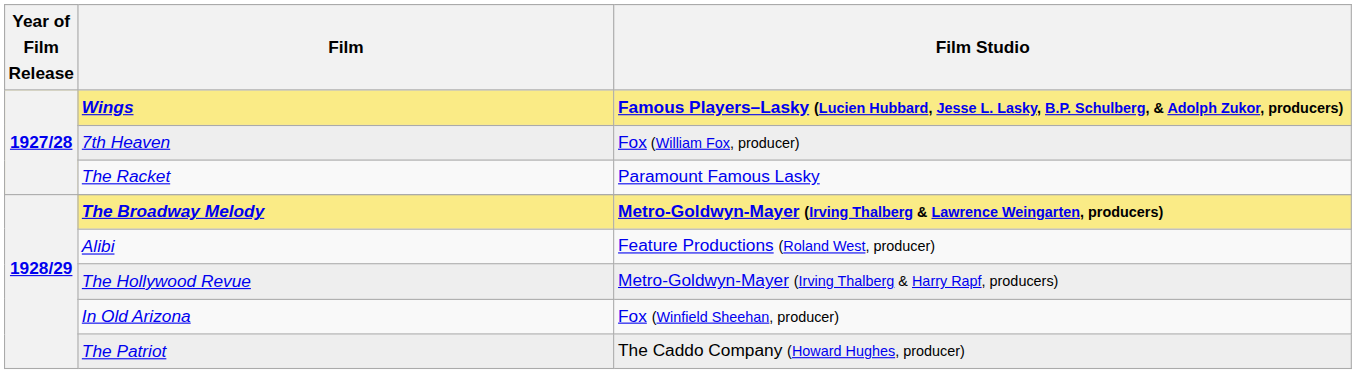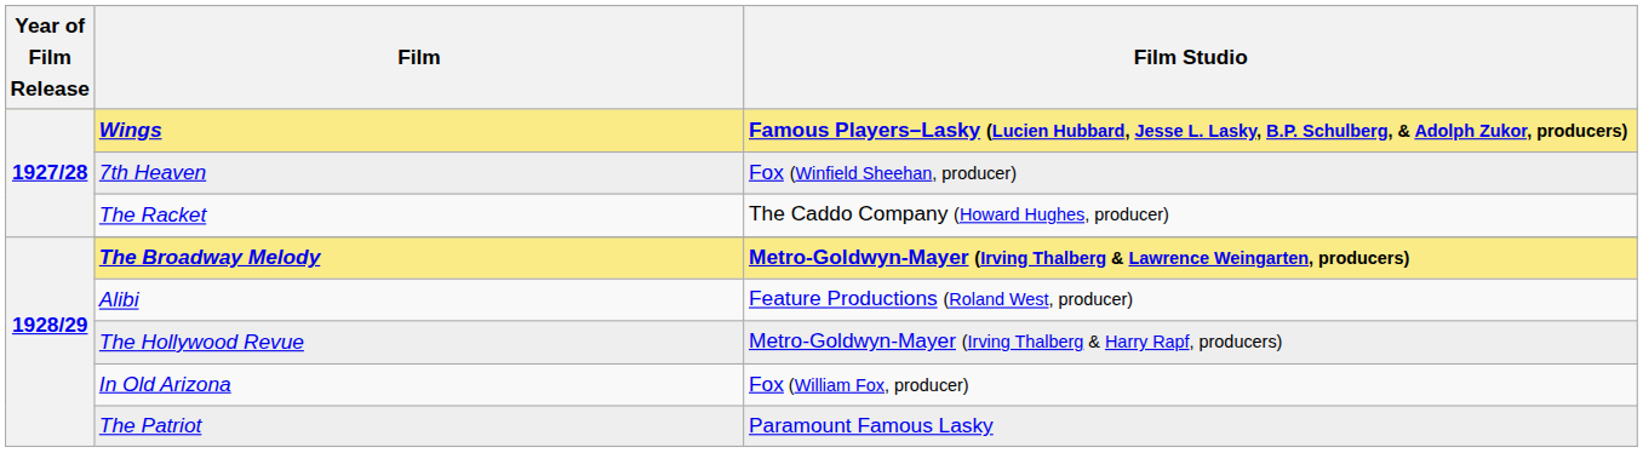 <table class="wikitable sortable sticky-header" style="font-size:1.00em; line-height:1.5em;">
 <tr bgcolor="#bebebe">
 <th width="5%">Year of Film Release</th>
 <th width="40%">Film</th>
 <th width="55%">Film Studio</th>
 </tr>
 <tr style="background:#FAEB86">
 <th rowspan="3"><a href='#'>1927/28</a><br></th>
 <td><strong><em><a href='#'>Wings</a></em></strong></td>
 <td><strong><a href='#'>Famous Players–Lasky</a> <small>(<a href='#'>Lucien Hubbard</a>, <a href='#'>Jesse L. Lasky</a>, <a href='#'>B.P. Schulberg</a>, & <a href='#'>Adolph Zukor</a>, producers)</small></strong></td>
 </tr>
 <tr style="background:#eee;">
 <td><em><a href='#'>7th Heaven</a></em></td>
-<td><a href='#'>Fox</a><small> (<a href='#'>William Fox</a>, producer)</small></td>
+<td><a href='#'>Fox</a> <small>(<a href='#'>Winfield Sheehan</a>, producer)</small></td>
 </tr>
 <tr>
 <td><em><a href='#'>The Racket</a></em></td>
-<td><a href='#'>Paramount Famous Lasky</a></td>
+<td>The Caddo Company <small>(<a href='#'>Howard Hughes</a>, producer)</small></td>
 </tr>
 <tr>
 <th rowspan="6" style="text-align:center"><a href='#'>1928/29</a><br><br></th>
 </tr>
 <tr style="background:#FAEB86">
 <td><strong><em><a href='#'>The Broadway Melody</a></em></strong></td>
 <td><strong><a href='#'>Metro-Goldwyn-Mayer</a> <small>(<a href='#'>Irving Thalberg</a> & <a href='#'>Lawrence Weingarten</a>, producers)</small></strong></td>
 </tr>
 <tr>
 <td><em><a href='#'>Alibi</a></em></td>
 <td><a href='#'>Feature Productions</a> <small>(<a href='#'>Roland West</a>, producer)</small></td>
 </tr>
 <tr style="background:#eee;">
 <td><em><a href='#'>The Hollywood Revue</a></em></td>
 <td><a href='#'>Metro-Goldwyn-Mayer</a>  <small>(<a href='#'>Irving Thalberg</a> & <a href='#'>Harry Rapf</a>, producers)</small></td>
 </tr>
 <tr>
 <td><em><a href='#'>In Old Arizona</a></em></td>
-<td><a href='#'>Fox</a> <small>(<a href='#'>Winfield Sheehan</a>, producer)</small></td>
+<td><a href='#'>Fox</a><small> (<a href='#'>William Fox</a>, producer)</small></td>
 </tr>
 <tr style="background:#eee;">
 <td><em><a href='#'>The Patriot</a></em></td>
-<td>The Caddo Company <small>(<a href='#'>Howard Hughes</a>, producer)</small></td>
+<td><a href='#'>Paramount Famous Lasky</a></td>
 </tr>
 </table>
